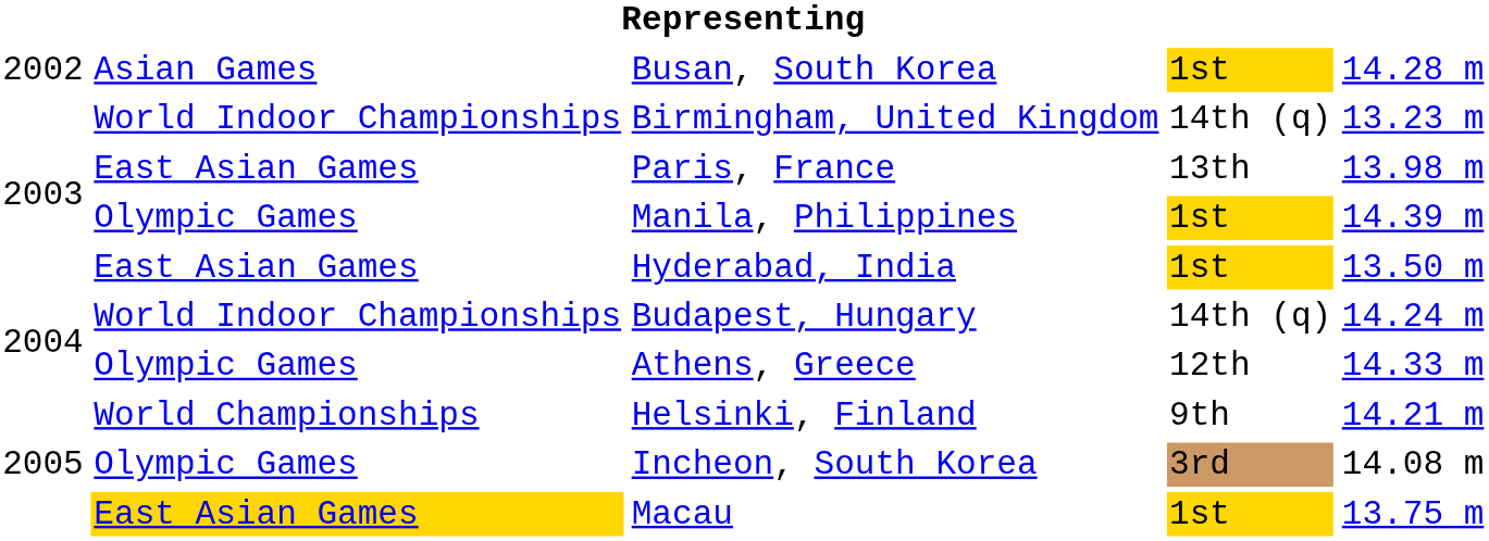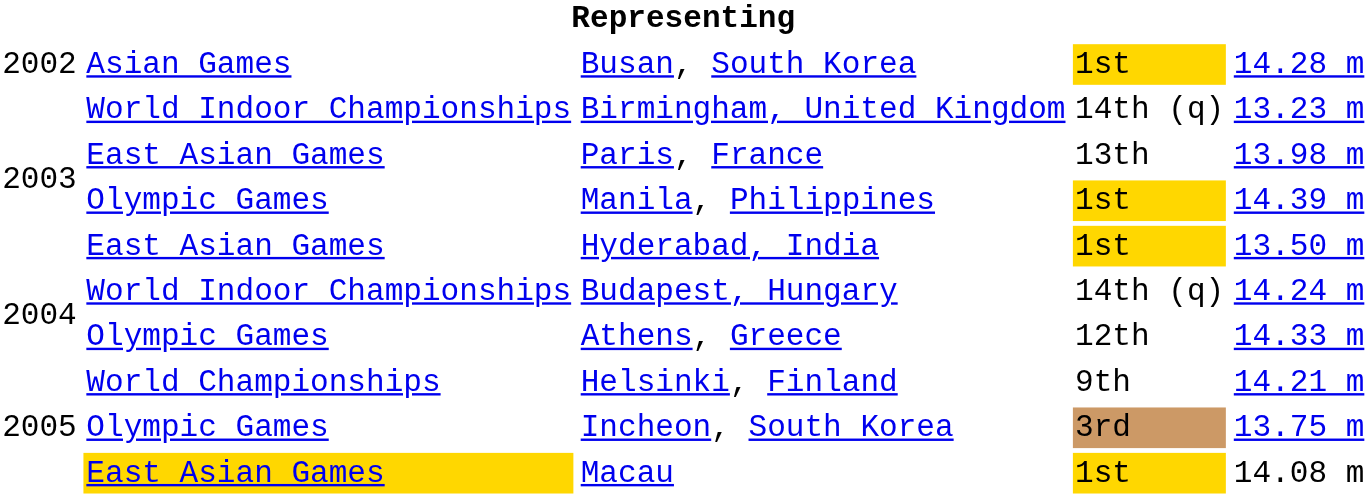 <table>
 <tr>
 <th colspan="5">Representing </th>
 </tr>
 <tr>
 <td>2002</td>
 <td><a href='#'>Asian Games</a></td>
 <td><a href='#'>Busan</a>, <a href='#'>South Korea</a></td>
 <td bgcolor="gold">1st</td>
 <td><a href='#'>14.28 m</a></td>
 </tr>
 <tr>
 <td rowspan=4>2003</td>
 <td><a href='#'>World Indoor Championships</a></td>
 <td><a href='#'>Birmingham, United Kingdom</a></td>
 <td>14th (q)</td>
 <td><a href='#'>13.23 m</a></td>
 </tr>
 <tr>
 <td><a href='#'>East Asian Games</a></td>
 <td><a href='#'>Paris</a>, <a href='#'>France</a></td>
 <td>13th</td>
 <td><a href='#'>13.98 m</a></td>
 </tr>
 <tr>
 <td><a href='#'>Olympic Games</a></td>
 <td><a href='#'>Manila</a>, <a href='#'>Philippines</a></td>
 <td bgcolor="gold">1st</td>
 <td><a href='#'>14.39 m</a></td>
 </tr>
 <tr>
 <td><a href='#'>East Asian Games</a></td>
 <td><a href='#'>Hyderabad, India</a></td>
 <td bgcolor=gold>1st</td>
 <td><a href='#'>13.50 m</a></td>
 </tr>
 <tr>
 <td rowspan=2>2004</td>
 <td><a href='#'>World Indoor Championships</a></td>
 <td><a href='#'>Budapest, Hungary</a></td>
 <td>14th (q)</td>
 <td><a href='#'>14.24 m</a></td>
 </tr>
 <tr>
 <td><a href='#'>Olympic Games</a></td>
 <td><a href='#'>Athens</a>, <a href='#'>Greece</a></td>
 <td>12th</td>
 <td><a href='#'>14.33 m</a></td>
 </tr>
 <tr>
 <td rowspan=3>2005</td>
 <td><a href='#'>World Championships</a></td>
 <td><a href='#'>Helsinki</a>, <a href='#'>Finland</a></td>
 <td>9th</td>
 <td><a href='#'>14.21 m</a></td>
 </tr>
 <tr>
 <td><a href='#'>Olympic Games</a></td>
 <td><a href='#'>Incheon</a>, <a href='#'>South Korea</a></td>
 <td bgcolor="cc9966">3rd</td>
-<td>14.08 m</td>
+<td><a href='#'>13.75 m</a></td>
 </tr>
 <tr>
 <td style="background: gold;"><a href='#'>East Asian Games</a></td>
 <td><a href='#'>Macau</a></td>
 <td bgcolor="gold">1st</td>
-<td><a href='#'>13.75 m</a></td>
+<td>14.08 m</td>
 </tr>
 </table>
